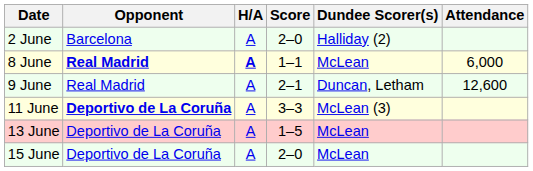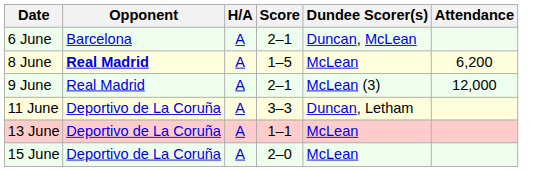 <table class="wikitable" style="text-align:center">
 <tr>
 <th>Date</th>
 <th>Opponent</th>
 <th>H/A</th>
 <th>Score</th>
 <th>Dundee Scorer(s)</th>
 <th>Attendance</th>
 </tr>
 <tr bgcolor="#EEFFEE">
-<td align="left">2 June</td>
+<td align="left">6 June</td>
 <td align="left"><a href='#'>Barcelona</a></td>
 <td><a href='#'>A</a></td>
-<td>2–0</td>
-<td align="left"><a href='#'>Halliday</a> (2)</td>
+<td>2–1</td>
+<td align="left"><a href='#'>Duncan</a>, <a href='#'>McLean</a></td>
 <td></td>
 </tr>
 <tr bgcolor="#FFFFDD">
 <td align="left">8 June</td>
 <td align="left"><strong><a href='#'>Real Madrid</a></strong></td>
-<td><strong><a href='#'>A</a></strong></td>
-<td>1–1</td>
+<td><a href='#'>A</a></td>
+<td>1–5</td>
 <td align="left"><a href='#'>McLean</a></td>
-<td>6,000</td>
+<td>6,200</td>
 </tr>
 <tr bgcolor="#EEFFEE">
 <td align="left">9 June</td>
 <td align="left"><a href='#'>Real Madrid</a></td>
 <td><a href='#'>A</a></td>
 <td>2–1</td>
-<td align="left"><a href='#'>Duncan</a>, Letham</td>
-<td>12,600</td>
+<td align="left"><a href='#'>McLean</a> (3)</td>
+<td>12,000</td>
 </tr>
 <tr bgcolor="#FFFFDD">
 <td align="left">11 June</td>
-<td align="left"><strong><a href='#'>Deportivo de La Coruña</a></strong></td>
+<td align="left"><a href='#'>Deportivo de La Coruña</a></td>
 <td><a href='#'>A</a></td>
 <td>3–3</td>
-<td align="left"><a href='#'>McLean</a> (3)</td>
+<td align="left"><a href='#'>Duncan</a>, Letham</td>
 <td></td>
 </tr>
 <tr bgcolor="#FFCCCC">
 <td align="left">13 June</td>
 <td align="left"><a href='#'>Deportivo de La Coruña</a></td>
 <td><a href='#'>A</a></td>
-<td>1–5</td>
+<td>1–1</td>
 <td align="left"><a href='#'>McLean</a></td>
 <td></td>
 </tr>
 <tr bgcolor="#EEFFEE">
 <td align="left">15 June</td>
 <td align="left"><a href='#'>Deportivo de La Coruña</a></td>
 <td><a href='#'>A</a></td>
 <td>2–0</td>
 <td align="left"><a href='#'>McLean</a></td>
 <td></td>
 </tr>
 </table>
